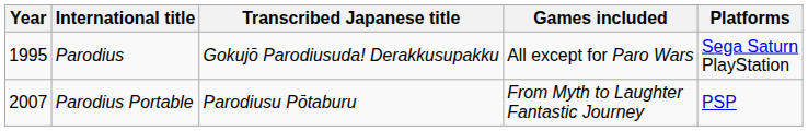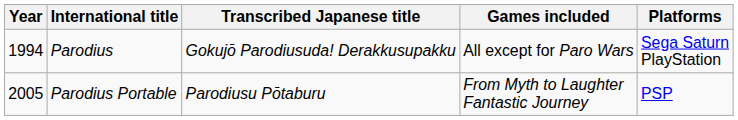 <table class="wikitable">
 <tr>
 <th>Year</th>
 <th>International title</th>
 <th>Transcribed Japanese title</th>
 <th>Games included</th>
 <th>Platforms</th>
 </tr>
 <tr>
-<td>1995</td>
+<td>1994</td>
 <td><em>Parodius</em></td>
 <td><em>Gokujō Parodiusuda! Derakkusupakku</em></td>
 <td>All except for <em>Paro Wars</em></td>
 <td><a href='#'>Sega Saturn</a><br>PlayStation</td>
 </tr>
 <tr>
-<td>2007</td>
+<td>2005</td>
 <td><em>Parodius Portable</em></td>
 <td><em>Parodiusu Pōtaburu</em></td>
 <td><em>From Myth to Laughter</em> <br><em>Fantastic Journey</em></td>
 <td><a href='#'>PSP</a></td>
 </tr>
 </table>
